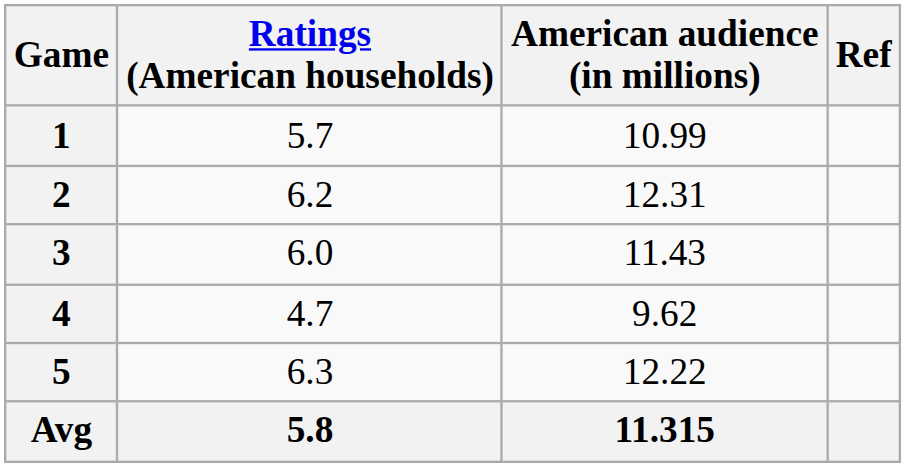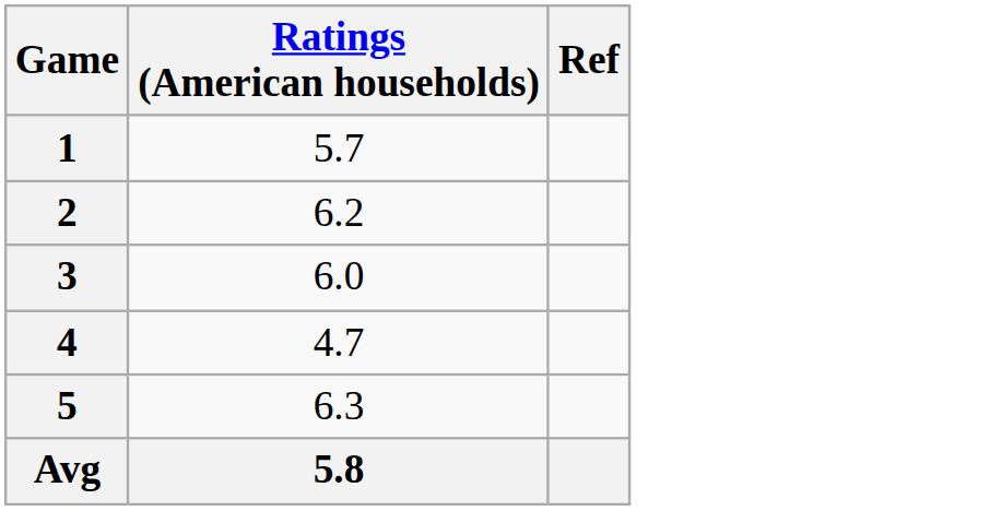 <table class="wikitable sortable" style="text-align:center;">
 <tr>
 <th scope="col">Game</th>
 <th scope="col"><a href='#'>Ratings</a><br>(American households)</th>
-<th scope="col">American audience<br>(in millions)</th>
 <th scope="col" class=unsortable>Ref</th>
 </tr>
 <tr>
 <th scope="row">1</th>
 <td>5.7</td>
-<td>10.99</td>
 <td></td>
 </tr>
 <tr>
 <th scope="row">2</th>
 <td>6.2</td>
-<td>12.31</td>
 <td></td>
 </tr>
 <tr>
 <th scope="row">3</th>
 <td>6.0</td>
-<td>11.43</td>
 <td></td>
 </tr>
 <tr>
 <th scope="row">4</th>
 <td>4.7</td>
-<td>9.62</td>
 <td></td>
 </tr>
 <tr>
 <th scope="row">5</th>
 <td>6.3</td>
-<td>12.22</td>
 <td></td>
 </tr>
 <tr class="sortbottom">
 <th>Avg</th>
 <th>5.8</th>
-<th>11.315</th>
 <th></th>
 </tr>
 </table>
